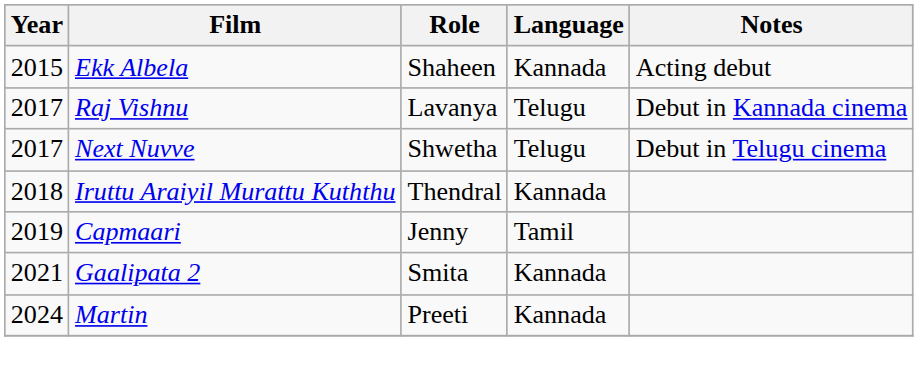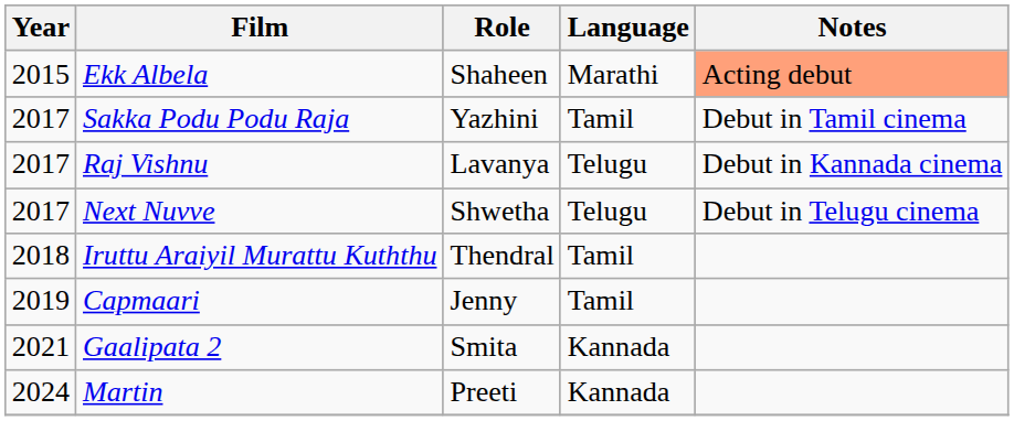 <table class="wikitable">
 <tr style="background:#cccccf; text-align:center;">
 <th>Year</th>
 <th>Film</th>
 <th>Role</th>
 <th>Language</th>
 <th>Notes</th>
 </tr>
 <tr>
 <td>2015</td>
 <td><em><a href='#'>Ekk Albela</a></em></td>
 <td>Shaheen</td>
-<td>Kannada</td>
-<td>Acting debut</td>
+<td>Marathi</td>
+<td style="background: lightsalmon;">Acting debut</td>
+</tr>
+<tr>
+<td>2017</td>
+<td><em><a href='#'>Sakka Podu Podu Raja</a></em></td>
+<td>Yazhini</td>
+<td>Tamil</td>
+<td>Debut in <a href='#'>Tamil cinema</a></td>
 </tr>
 <tr>
 <td>2017</td>
 <td><em><a href='#'>Raj Vishnu</a></em></td>
 <td>Lavanya</td>
 <td>Telugu</td>
 <td>Debut in <a href='#'>Kannada cinema</a></td>
 </tr>
 <tr>
 <td>2017</td>
 <td><em><a href='#'>Next Nuvve</a></em></td>
 <td>Shwetha</td>
 <td>Telugu</td>
 <td>Debut in <a href='#'>Telugu cinema</a></td>
 </tr>
 <tr>
 <td>2018</td>
 <td><em><a href='#'>Iruttu Araiyil Murattu Kuththu</a></em></td>
 <td>Thendral</td>
-<td>Kannada</td>
+<td>Tamil</td>
 <td></td>
 </tr>
 <tr>
 <td>2019</td>
 <td><em><a href='#'>Capmaari</a></em></td>
 <td>Jenny</td>
 <td>Tamil</td>
 <td></td>
 </tr>
 <tr>
 <td>2021</td>
 <td><em><a href='#'>Gaalipata 2</a></em></td>
 <td>Smita</td>
 <td>Kannada</td>
 <td></td>
 </tr>
 <tr>
 <td>2024</td>
 <td><em><a href='#'>Martin</a></em></td>
 <td>Preeti</td>
 <td>Kannada</td>
 <td></td>
 </tr>
 <tr>
 </tr>
 </table>
